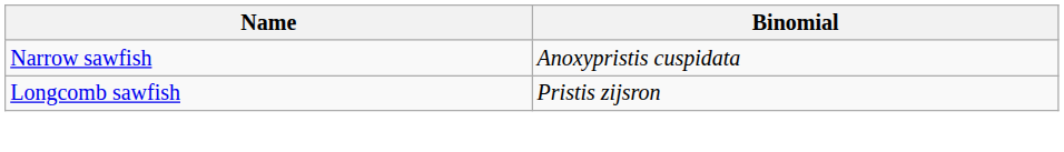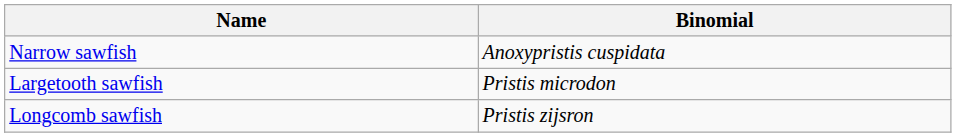 <table width=60% class="wikitable">
 <tr>
 <th width=20%>Name</th>
 <th width=20%>Binomial</th>
 </tr>
 <tr>
 <td><a href='#'>Narrow sawfish</a><br></td>
 <td><em>Anoxypristis cuspidata</em></td>
 </tr>
 <tr>
+<td><a href='#'>Largetooth sawfish</a><br></td>
+<td><em>Pristis microdon</em></td>
+</tr>
+<tr>
 <td><a href='#'>Longcomb sawfish</a><br></td>
 <td><em>Pristis zijsron</em></td>
 </tr>
 </table>
